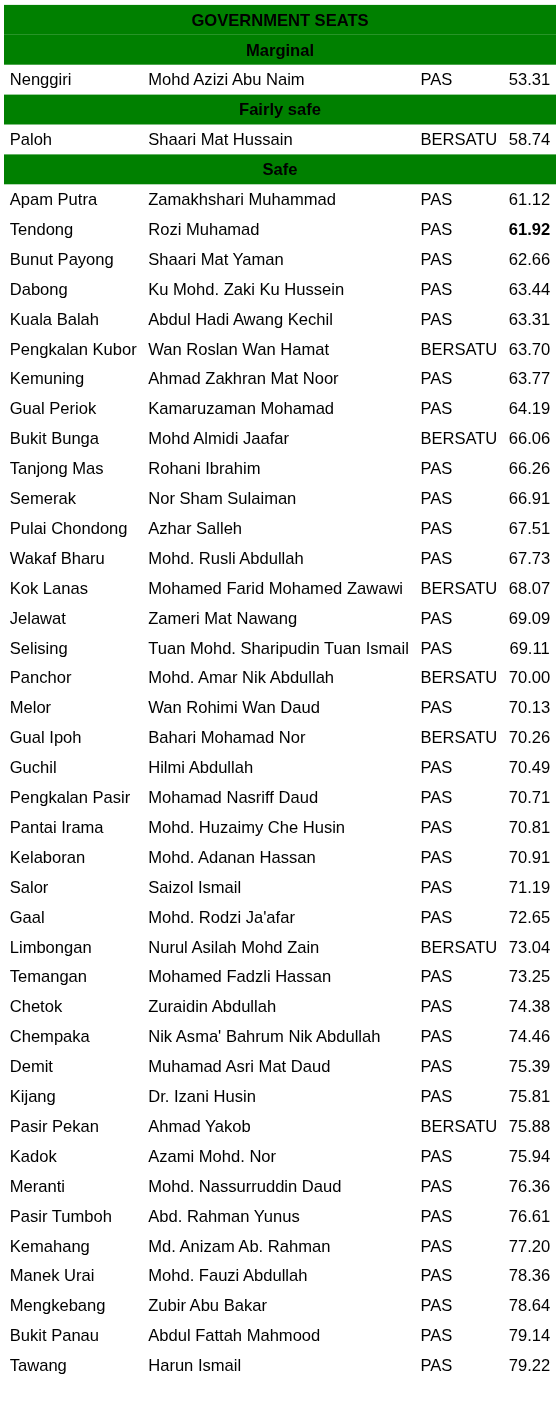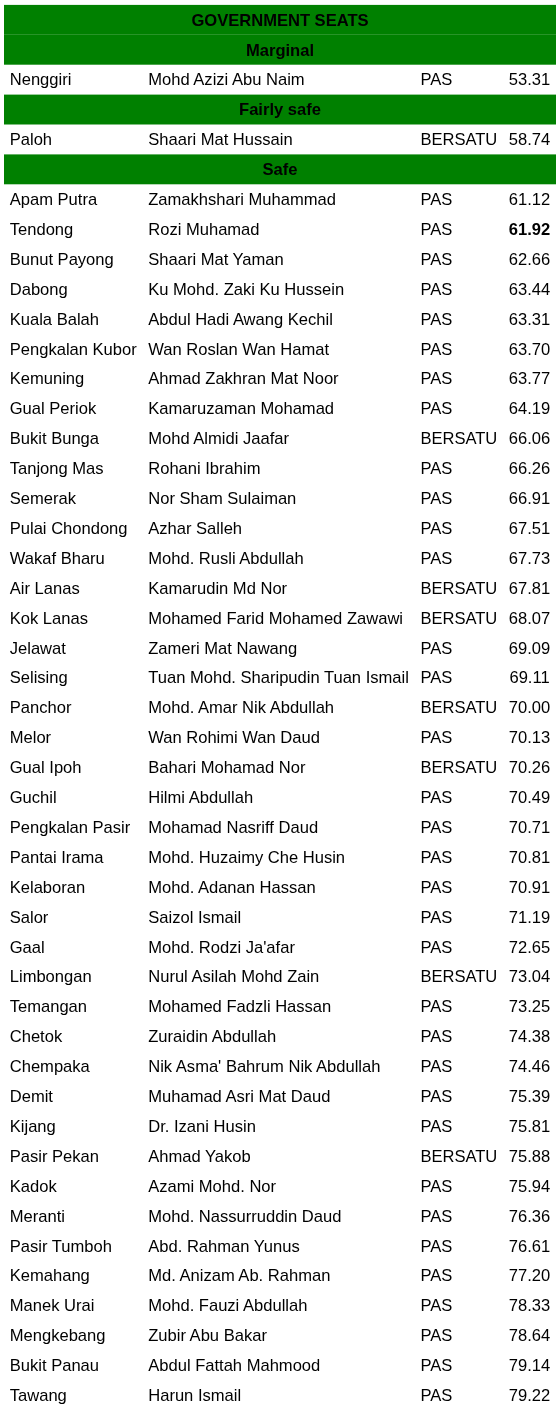 <table class="toccolours" cellpadding="5" cellspacing="0" style="float:left; margin-right:.5em; margin-top:.4em; font-size:90%;">
 <tr>
 <td colspan="4"  style="text-align:center; background:green;"><span><strong>GOVERNMENT SEATS</strong></span></td>
 </tr>
 <tr>
 <td colspan="4"  style="text-align:center; background:green;"><span><strong>Marginal</strong></span></td>
 </tr>
 <tr>
 <td>Nenggiri</td>
 <td>Mohd Azizi Abu Naim</td>
 <td>PAS</td>
 <td style="text-align:center;">53.31</td>
 </tr>
 <tr>
 <td colspan="4"  style="text-align:center; background:green;"><span><strong>Fairly safe</strong></span></td>
 </tr>
 <tr>
 <td>Paloh</td>
 <td>Shaari Mat Hussain</td>
 <td>BERSATU</td>
 <td style="text-align:center;">58.74</td>
 </tr>
 <tr>
 <td colspan="4"  style="text-align:center; background:green;"><span><strong>Safe</strong></span></td>
 </tr>
 <tr>
 <td>Apam Putra</td>
 <td>Zamakhshari Muhammad</td>
 <td>PAS</td>
 <td style="text-align:center;">61.12</td>
 </tr>
 <tr>
 <td>Tendong</td>
 <td>Rozi Muhamad</td>
 <td>PAS</td>
 <td style="text-align:center;"><strong>61.92</strong></td>
 </tr>
 <tr>
 <td>Bunut Payong</td>
 <td>Shaari Mat Yaman</td>
 <td>PAS</td>
 <td style="text-align:center;">62.66</td>
 </tr>
 <tr>
 <td>Dabong</td>
 <td>Ku Mohd. Zaki Ku Hussein</td>
 <td>PAS</td>
 <td style="text-align:center;">63.44</td>
 </tr>
 <tr>
 <td>Kuala Balah</td>
 <td>Abdul Hadi Awang Kechil</td>
 <td>PAS</td>
 <td style="text-align:center;">63.31</td>
 </tr>
 <tr>
 <td>Pengkalan Kubor</td>
 <td>Wan Roslan Wan Hamat</td>
-<td>BERSATU</td>
+<td>PAS</td>
 <td style="text-align:center;">63.70</td>
 </tr>
 <tr>
 <td>Kemuning</td>
 <td>Ahmad Zakhran Mat Noor</td>
 <td>PAS</td>
 <td style="text-align:center;">63.77</td>
 </tr>
 <tr>
 <td>Gual Periok</td>
 <td>Kamaruzaman Mohamad</td>
 <td>PAS</td>
 <td style="text-align:center;">64.19</td>
 </tr>
 <tr>
 <td>Bukit Bunga</td>
 <td>Mohd Almidi Jaafar</td>
 <td>BERSATU</td>
 <td style="text-align:center;">66.06</td>
 </tr>
 <tr>
 <td>Tanjong Mas</td>
 <td>Rohani Ibrahim</td>
 <td>PAS</td>
 <td style="text-align:center;">66.26</td>
 </tr>
 <tr>
 <td>Semerak</td>
 <td>Nor Sham Sulaiman</td>
 <td>PAS</td>
 <td style="text-align:center;">66.91</td>
 </tr>
 <tr>
 <td>Pulai Chondong</td>
 <td>Azhar Salleh</td>
 <td>PAS</td>
 <td style="text-align:center;">67.51</td>
 </tr>
 <tr>
 <td>Wakaf Bharu</td>
 <td>Mohd. Rusli Abdullah</td>
 <td>PAS</td>
 <td style="text-align:center;">67.73</td>
+</tr>
+<tr>
+<td>Air Lanas</td>
+<td>Kamarudin Md Nor</td>
+<td>BERSATU</td>
+<td style="text-align:center;">67.81</td>
 </tr>
 <tr>
 <td>Kok Lanas</td>
 <td>Mohamed Farid Mohamed Zawawi</td>
 <td>BERSATU</td>
 <td style="text-align:center;">68.07</td>
 </tr>
 <tr>
 <td>Jelawat</td>
 <td>Zameri Mat Nawang</td>
 <td>PAS</td>
 <td style="text-align:center;">69.09</td>
 </tr>
 <tr>
 <td>Selising</td>
 <td>Tuan Mohd. Sharipudin Tuan Ismail</td>
 <td>PAS</td>
 <td style="text-align:center;">69.11</td>
 </tr>
 <tr>
 <td>Panchor</td>
 <td>Mohd. Amar Nik Abdullah</td>
 <td>BERSATU</td>
 <td style="text-align:center;">70.00</td>
 </tr>
 <tr>
 <td>Melor</td>
 <td>Wan Rohimi Wan Daud</td>
 <td>PAS</td>
 <td style="text-align:center;">70.13</td>
 </tr>
 <tr>
 <td>Gual Ipoh</td>
 <td>Bahari Mohamad Nor</td>
 <td>BERSATU</td>
 <td style="text-align:center;">70.26</td>
 </tr>
 <tr>
 <td>Guchil</td>
 <td>Hilmi Abdullah</td>
 <td>PAS</td>
 <td style="text-align:center;">70.49</td>
 </tr>
 <tr>
 <td>Pengkalan Pasir</td>
 <td>Mohamad Nasriff Daud</td>
 <td>PAS</td>
 <td style="text-align:center;">70.71</td>
 </tr>
 <tr>
 <td>Pantai Irama</td>
 <td>Mohd. Huzaimy Che Husin</td>
 <td>PAS</td>
 <td style="text-align:center;">70.81</td>
 </tr>
 <tr>
 <td>Kelaboran</td>
 <td>Mohd. Adanan Hassan</td>
 <td>PAS</td>
 <td style="text-align:center;">70.91</td>
 </tr>
 <tr>
 <td>Salor</td>
 <td>Saizol Ismail</td>
 <td>PAS</td>
 <td style="text-align:center;">71.19</td>
 </tr>
 <tr>
 <td>Gaal</td>
 <td>Mohd. Rodzi Ja'afar</td>
 <td>PAS</td>
 <td style="text-align:center;">72.65</td>
 </tr>
 <tr>
 <td>Limbongan</td>
 <td>Nurul Asilah Mohd Zain</td>
 <td>BERSATU</td>
 <td style="text-align:center;">73.04</td>
 </tr>
 <tr>
 <td>Temangan</td>
 <td>Mohamed Fadzli Hassan</td>
 <td>PAS</td>
 <td style="text-align:center;">73.25</td>
 </tr>
 <tr>
 <td>Chetok</td>
 <td>Zuraidin Abdullah</td>
 <td>PAS</td>
 <td style="text-align:center;">74.38</td>
 </tr>
 <tr>
 <td>Chempaka</td>
 <td>Nik Asma' Bahrum Nik Abdullah</td>
 <td>PAS</td>
 <td style="text-align:center;">74.46</td>
 </tr>
 <tr>
 <td>Demit</td>
 <td>Muhamad Asri Mat Daud</td>
 <td>PAS</td>
 <td style="text-align:center;">75.39</td>
 </tr>
 <tr>
 <td>Kijang</td>
 <td>Dr. Izani Husin</td>
 <td>PAS</td>
 <td style="text-align:center;">75.81</td>
 </tr>
 <tr>
 <td>Pasir Pekan</td>
 <td>Ahmad Yakob</td>
 <td>BERSATU</td>
 <td style="text-align:center;">75.88</td>
 </tr>
 <tr>
 <td>Kadok</td>
 <td>Azami Mohd. Nor</td>
 <td>PAS</td>
 <td style="text-align:center;">75.94</td>
 </tr>
 <tr>
 <td>Meranti</td>
 <td>Mohd. Nassurruddin Daud</td>
 <td>PAS</td>
 <td style="text-align:center;">76.36</td>
 </tr>
 <tr>
 <td>Pasir Tumboh</td>
 <td>Abd. Rahman Yunus</td>
 <td>PAS</td>
 <td style="text-align:center;">76.61</td>
 </tr>
 <tr>
 <td>Kemahang</td>
 <td>Md. Anizam Ab. Rahman</td>
 <td>PAS</td>
 <td style="text-align:center;">77.20</td>
 </tr>
 <tr>
 <td>Manek Urai</td>
 <td>Mohd. Fauzi Abdullah</td>
 <td>PAS</td>
-<td style="text-align:center;">78.36</td>
+<td style="text-align:center;">78.33</td>
 </tr>
 <tr>
 <td>Mengkebang</td>
 <td>Zubir Abu Bakar</td>
 <td>PAS</td>
 <td style="text-align:center;">78.64</td>
 </tr>
 <tr>
 <td>Bukit Panau</td>
 <td>Abdul Fattah Mahmood</td>
 <td>PAS</td>
 <td style="text-align:center;">79.14</td>
 </tr>
 <tr>
 <td>Tawang</td>
 <td>Harun Ismail</td>
 <td>PAS</td>
 <td style="text-align:center;">79.22</td>
 </tr>
 <tr>
 </tr>
 </table>
